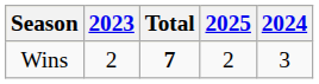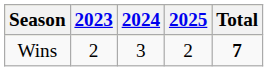 <table class="wikitable">
 <tr style="background:#ffc;">
 <th scope="col">Season</th>
 <th scope="col"><a href='#'>2023</a></th>
+<th scope="col"><a href='#'>2024</a></th>
+<th scope="col"><a href='#'>2025</a></th>
 <th scope="col">Total</th>
-<th scope="col"><a href='#'>2025</a></th>
-<th scope="col"><a href='#'>2024</a></th>
 </tr>
 <tr align=center>
 <td>Wins</td>
 <td>2</td>
+<td>3</td>
+<td>2</td>
 <td><strong>7</strong></td>
-<td>2</td>
-<td>3</td>
 </tr>
 </table>
